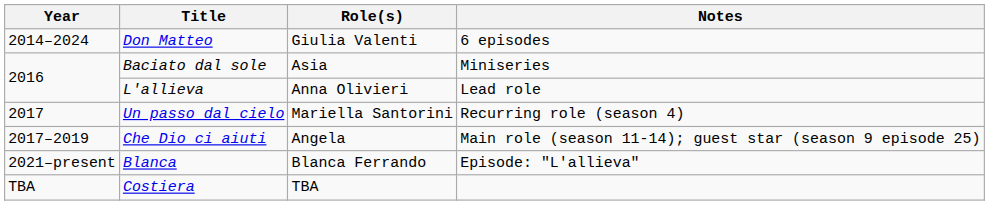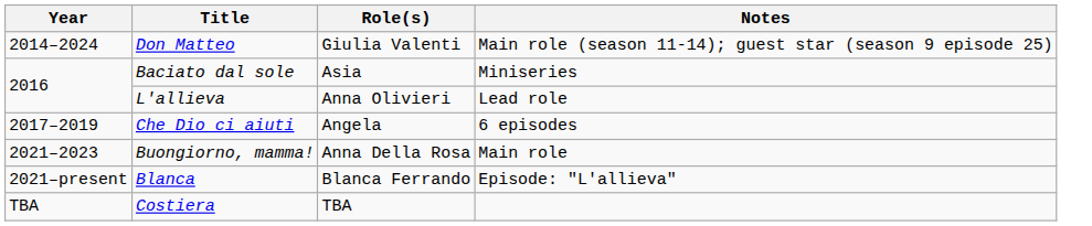 <table class="wikitable plainrowheaders sortable">
 <tr>
 <th scope="col">Year</th>
 <th scope="col">Title</th>
 <th scope="col">Role(s)</th>
 <th scope="col" class="unsortable">Notes</th>
 </tr>
 <tr>
 <td>2014–2024</td>
 <td><em><a href='#'>Don Matteo</a></em></td>
 <td>Giulia Valenti</td>
-<td>6 episodes</td>
+<td>Main role (season 11-14); guest star (season 9 episode 25)</td>
 </tr>
 <tr>
 <td rowspan="2">2016</td>
 <td><em>Baciato dal sole</em></td>
 <td>Asia</td>
 <td>Miniseries</td>
 </tr>
 <tr>
 <td><em>L'allieva</em></td>
 <td>Anna Olivieri</td>
 <td>Lead role</td>
 </tr>
 <tr>
-<td>2017</td>
-<td><em><a href='#'>Un passo dal cielo</a></em></td>
-<td>Mariella Santorini</td>
-<td>Recurring role (season 4)</td>
-</tr>
-<tr>
 <td>2017–2019</td>
 <td><em><a href='#'>Che Dio ci aiuti</a></em></td>
 <td>Angela</td>
-<td>Main role (season 11-14); guest star (season 9 episode 25)</td>
+<td>6 episodes</td>
+</tr>
+<tr>
+<td>2021–2023</td>
+<td><em>Buongiorno, mamma!</em></td>
+<td>Anna Della Rosa</td>
+<td>Main role</td>
 </tr>
 <tr>
 <td>2021–present</td>
 <td><em><a href='#'>Blanca</a></em></td>
 <td>Blanca Ferrando</td>
 <td>Episode: "L'allieva"</td>
 </tr>
 <tr>
 <td>TBA</td>
 <td><em><a href='#'>Costiera</a></em></td>
 <td>TBA</td>
 <td></td>
 </tr>
 </table>
